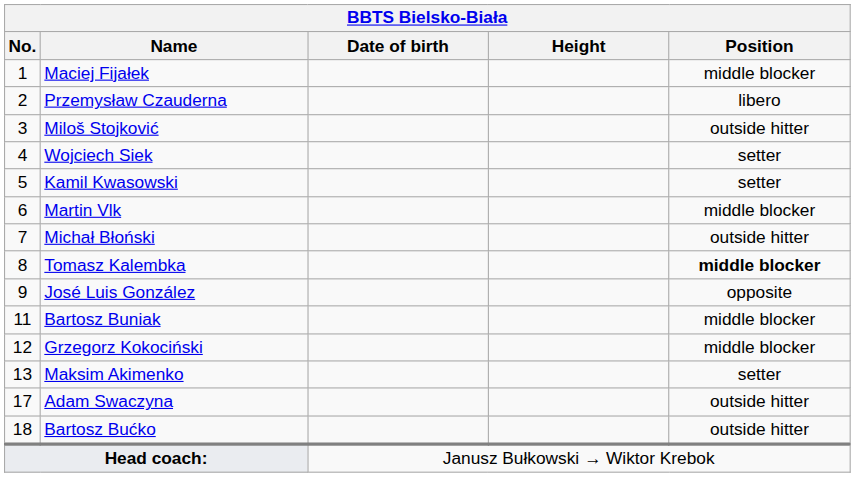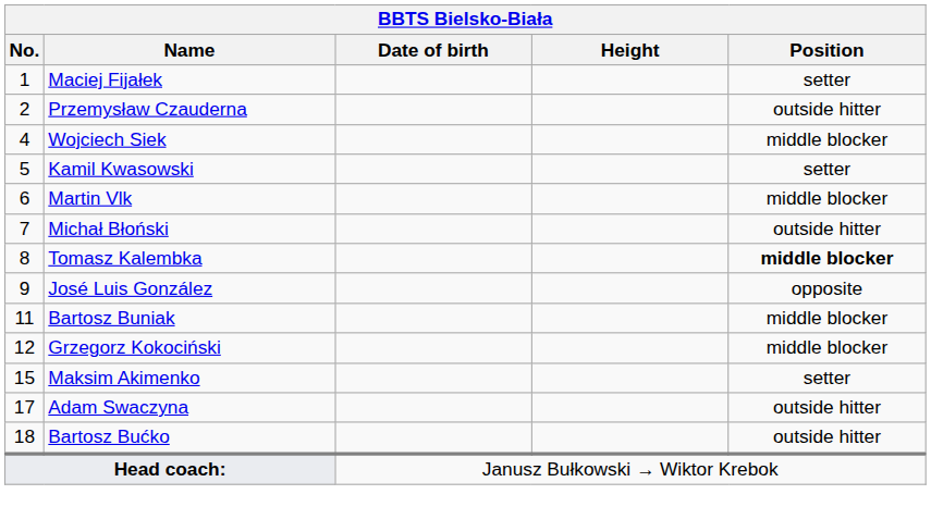 <table class="wikitable collapsible collapsed" style="font-size:100%; text-align:center">
 <tr>
 <th colspan=5 style="width:30em"><a href='#'>BBTS Bielsko-Biała</a></th>
 </tr>
 <tr>
 <th>No.</th>
 <th style="width:15em">Name</th>
 <th style="width:10em">Date of birth</th>
 <th style="width:10em">Height</th>
 <th style="width:10em">Position</th>
 </tr>
 <tr>
 <td>1</td>
 <td align=left> <a href='#'>Maciej Fijałek</a></td>
 <td align=right></td>
 <td></td>
-<td>middle blocker</td>
+<td>setter</td>
 </tr>
 <tr>
 <td>2</td>
 <td align=left> <a href='#'>Przemysław Czauderna</a></td>
-<td align=right></td>
-<td></td>
-<td>libero</td>
-</tr>
-<tr>
-<td>3</td>
-<td align=left> <a href='#'>Miloš Stojković</a></td>
 <td align=right></td>
 <td></td>
 <td>outside hitter</td>
 </tr>
 <tr>
 <td>4</td>
 <td align=left> <a href='#'>Wojciech Siek</a></td>
 <td align=right></td>
 <td></td>
-<td>setter</td>
+<td>middle blocker</td>
 </tr>
 <tr>
 <td>5</td>
 <td align=left> <a href='#'>Kamil Kwasowski</a></td>
 <td align=right></td>
 <td></td>
 <td>setter</td>
 </tr>
 <tr>
 <td>6</td>
 <td align=left> <a href='#'>Martin Vlk</a></td>
 <td align=right></td>
 <td></td>
 <td>middle blocker</td>
 </tr>
 <tr>
 <td>7</td>
 <td align=left> <a href='#'>Michał Błoński</a></td>
 <td align=right></td>
 <td></td>
 <td>outside hitter</td>
 </tr>
 <tr>
 <td>8</td>
 <td align=left> <a href='#'>Tomasz Kalembka</a></td>
 <td align=right></td>
 <td></td>
 <td><strong>middle blocker</strong></td>
 </tr>
 <tr>
 <td>9</td>
 <td align=left> <a href='#'>José Luis González</a></td>
 <td align=right></td>
 <td></td>
 <td>opposite</td>
 </tr>
 <tr>
 <td>11</td>
 <td align=left> <a href='#'>Bartosz Buniak</a></td>
 <td align=right></td>
 <td></td>
 <td>middle blocker</td>
 </tr>
 <tr>
 <td>12</td>
 <td align=left> <a href='#'>Grzegorz Kokociński</a></td>
 <td align=right></td>
 <td></td>
 <td>middle blocker</td>
 </tr>
 <tr>
-<td>13</td>
+<td>15</td>
 <td align=left> <a href='#'>Maksim Akimenko</a></td>
 <td align=right></td>
 <td></td>
 <td>setter</td>
 </tr>
 <tr>
 <td>17</td>
 <td align=left> <a href='#'>Adam Swaczyna</a></td>
 <td align=right></td>
 <td></td>
 <td>outside hitter</td>
 </tr>
 <tr>
 <td>18</td>
 <td align=left> <a href='#'>Bartosz Bućko</a></td>
 <td align=right></td>
 <td></td>
 <td>outside hitter</td>
 </tr>
 <tr style="border-top: 3px solid grey">
 <td colspan=2 style="background:#EAECF0"><strong>Head coach:</strong></td>
 <td colspan=3> Janusz Bułkowski →  Wiktor Krebok</td>
 </tr>
 </table>
